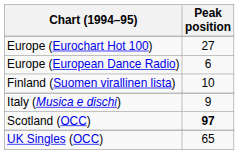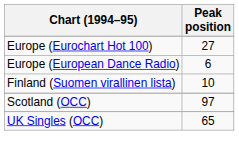 <table class="wikitable sortable">
 <tr>
 <th>Chart (1994–95)</th>
 <th>Peak<br>position</th>
 </tr>
 <tr>
 </tr>
 <tr>
 <td>Europe (<a href='#'>Eurochart Hot 100</a>)</td>
 <td align="center">27</td>
 </tr>
 <tr>
 <td>Europe (<a href='#'>European Dance Radio</a>)</td>
 <td align="center">6</td>
 </tr>
 <tr>
 <td>Finland (<a href='#'>Suomen virallinen lista</a>)</td>
 <td align="center">10</td>
 </tr>
 <tr>
 </tr>
 <tr>
 </tr>
 <tr>
-<td>Italy (<em><a href='#'>Musica e dischi</a></em>)</td>
-<td align="center">9</td>
-</tr>
-<tr>
 <td>Scotland (<a href='#'>OCC</a>)</td>
-<td align="center"><strong>97</strong></td>
+<td align="center">97</td>
 </tr>
 <tr>
 </tr>
 <tr>
 <td><a href='#'>UK Singles</a> (<a href='#'>OCC</a>)</td>
 <td align="center">65</td>
 </tr>
 </table>
